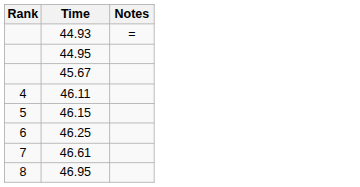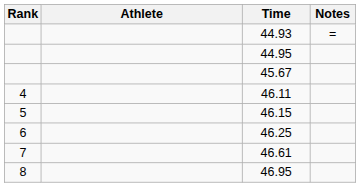 <table class="wikitable" style="text-align:center">
 <tr>
 <th width=40>Rank</th>
+<th width=250>Athlete</th>
 <th width=80>Time</th>
 <th width=50>Notes</th>
 </tr>
 <tr>
 <td></td>
+<td align=left></td>
 <td>44.93</td>
 <td>=</td>
 </tr>
 <tr>
 <td></td>
+<td align=left></td>
 <td>44.95</td>
 <td></td>
 </tr>
 <tr>
 <td></td>
+<td align=left></td>
 <td>45.67</td>
 <td></td>
 </tr>
 <tr>
 <td>4</td>
+<td align=left></td>
 <td>46.11</td>
 <td></td>
 </tr>
 <tr>
 <td>5</td>
+<td align=left></td>
 <td>46.15</td>
 <td></td>
 </tr>
 <tr>
 <td>6</td>
+<td align=left></td>
 <td>46.25</td>
 <td></td>
 </tr>
 <tr>
 <td>7</td>
+<td align=left></td>
 <td>46.61</td>
 <td></td>
 </tr>
 <tr>
 <td>8</td>
+<td align=left></td>
 <td>46.95</td>
 <td></td>
 </tr>
 </table>
